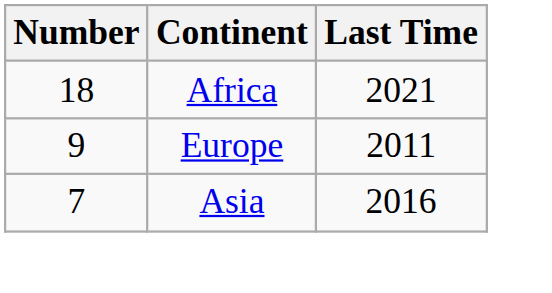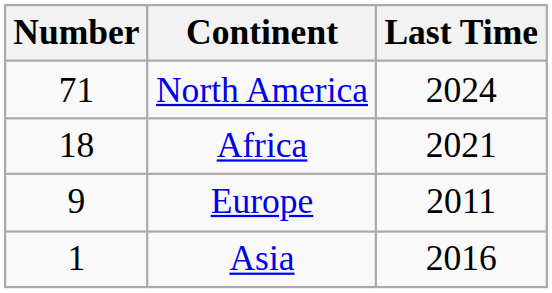 <table class="wikitable sortable">
 <tr |->
 <th>Number</th>
 <th>Continent</th>
 <th>Last Time</th>
+</tr>
+<tr style="text-align:center;">
+<td>71</td>
+<td><a href='#'>North America</a></td>
+<td>2024</td>
 </tr>
 <tr style="text-align:center;">
 <td>18</td>
 <td><a href='#'>Africa</a></td>
 <td>2021</td>
 </tr>
 <tr style="text-align:center;">
 <td>9</td>
 <td><a href='#'>Europe</a></td>
 <td>2011</td>
 </tr>
 <tr style="text-align:center;">
-<td>7</td>
+<td>1</td>
 <td><a href='#'>Asia</a></td>
 <td>2016</td>
 </tr>
 </table>
